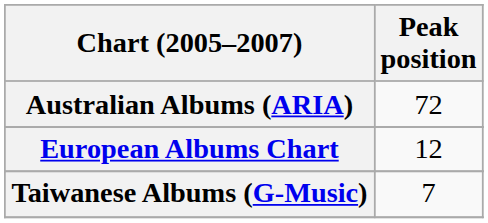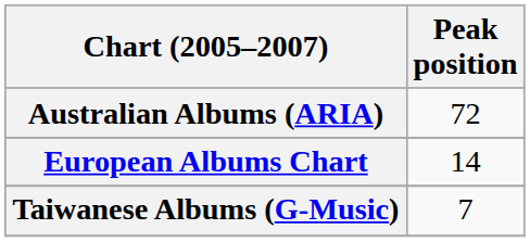 <table class="wikitable sortable plainrowheaders">
 <tr>
 <th>Chart (2005–2007)</th>
 <th>Peak<br>position</th>
 </tr>
 <tr>
 <th scope="row">Australian Albums (<a href='#'>ARIA</a>)</th>
 <td style="text-align:center;">72</td>
 </tr>
 <tr>
 </tr>
 <tr>
 <th scope="row"><a href='#'>European Albums Chart</a></th>
-<td style="text-align:center;">12</td>
+<td style="text-align:center;">14</td>
 </tr>
 <tr>
 </tr>
 <tr>
 </tr>
 <tr>
 </tr>
 <tr>
 </tr>
 <tr>
 <th scope="row">Taiwanese Albums (<a href='#'>G-Music</a>)</th>
 <td style="text-align:center;">7</td>
 </tr>
 <tr>
 </tr>
 </table>
